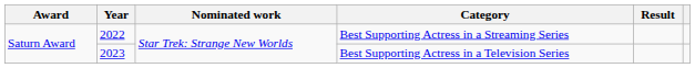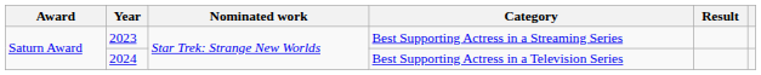 <table class="wikitable sortable plainrowheaders" style="width: 100%;">
 <tr>
 <th>Award</th>
 <th>Year</th>
 <th>Nominated work</th>
 <th>Category</th>
 <th>Result</th>
 <th scope="col" class="unsortable"></th>
 </tr>
 <tr>
 <td rowspan="2"><a href='#'>Saturn Award</a></td>
-<td><a href='#'>2022</a></td>
+<td><a href='#'>2023</a></td>
 <td rowspan="2"><em><a href='#'>Star Trek: Strange New Worlds</a></em></td>
 <td><a href='#'>Best Supporting Actress in a Streaming Series</a></td>
 <td></td>
 <td></td>
 </tr>
 <tr>
-<td><a href='#'>2023</a></td>
+<td><a href='#'>2024</a></td>
 <td><a href='#'>Best Supporting Actress in a Television Series</a></td>
 <td></td>
 <td></td>
 </tr>
 </table>
